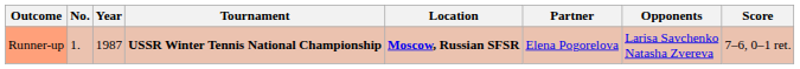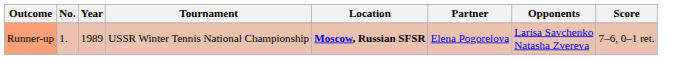 <table class="wikitable" style="font-size:90%">
 <tr>
 <th>Outcome</th>
 <th>No.</th>
 <th>Year</th>
 <th>Tournament</th>
 <th>Location</th>
 <th>Partner</th>
 <th>Opponents</th>
 <th>Score</th>
 </tr>
 <tr bgcolor=#EBC2AF>
 <td bgcolor="FFA07A">Runner-up</td>
 <td>1.</td>
-<td>1987</td>
-<td><strong>USSR Winter Tennis National Championship</strong></td>
+<td>1989</td>
+<td>USSR Winter Tennis National Championship</td>
 <td><strong><a href='#'>Moscow</a>, Russian SFSR</strong></td>
 <td> <a href='#'>Elena Pogorelova</a></td>
 <td> <a href='#'>Larisa Savchenko</a> <br>  <a href='#'>Natasha Zvereva</a></td>
 <td>7–6, 0–1 ret.</td>
 </tr>
 </table>
